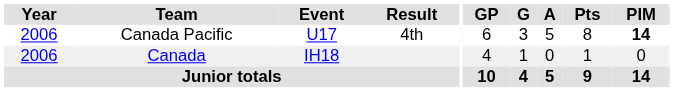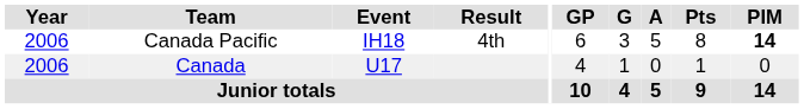 <table border="0" cellpadding="1" cellspacing="0" ID="Table3" style="text-align:center; width:40em">
 <tr ALIGN="center" bgcolor="#e0e0e0">
 <th>Year</th>
 <th>Team</th>
 <th>Event</th>
 <th>Result</th>
 <th rowspan="99" bgcolor="#ffffff"></th>
 <th>GP</th>
 <th>G</th>
 <th>A</th>
 <th>Pts</th>
 <th>PIM</th>
 </tr>
 <tr>
 <td><a href='#'>2006</a></td>
 <td>Canada Pacific</td>
-<td><a href='#'>U17</a></td>
+<td><a href='#'>IH18</a></td>
 <td>4th</td>
 <td>6</td>
 <td>3</td>
 <td>5</td>
 <td>8</td>
 <td><strong>14</strong></td>
 </tr>
 <tr bgcolor="#f0f0f0">
 <td><a href='#'>2006</a></td>
 <td><a href='#'>Canada</a></td>
-<td><a href='#'>IH18</a></td>
+<td><a href='#'>U17</a></td>
 <td></td>
 <td>4</td>
 <td>1</td>
 <td>0</td>
 <td>1</td>
 <td>0</td>
 </tr>
 <tr bgcolor="#e0e0e0">
 <th colspan="4">Junior totals</th>
 <th>10</th>
 <th>4</th>
 <th>5</th>
 <th>9</th>
 <th>14</th>
 </tr>
 </table>
